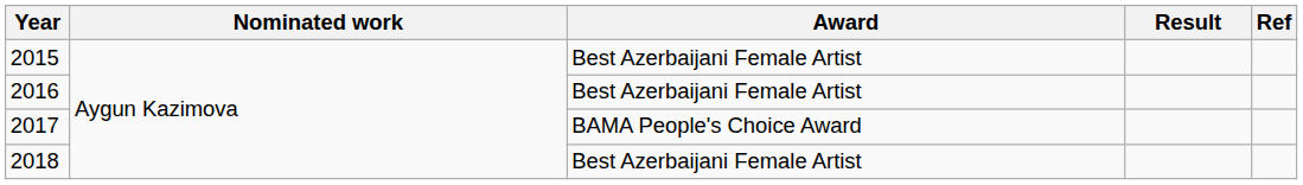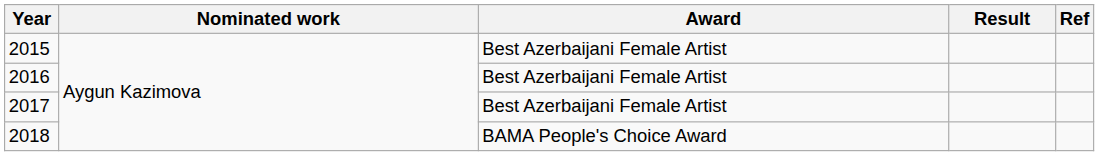 <table class="wikitable" style="width:75%;">
 <tr>
 <th width=5%>Year</th>
 <th style="width:40%;">Nominated work</th>
 <th style="width:45%;">Award</th>
 <th style="width:10%;">Result</th>
 <th style="width:5%;">Ref</th>
 </tr>
 <tr>
 <td>2015</td>
 <td rowspan="4">Aygun Kazimova</td>
 <td Daf Bama Music Awards for Best Azerbaijani Female>Best Azerbaijani Female Artist</td>
 <td></td>
 <td style="text-align:center;"></td>
 </tr>
 <tr>
 <td>2016</td>
 <td Daf Bama Music Awards for Best Azerbaijani Female>Best Azerbaijani Female Artist</td>
 <td></td>
 <td style="text-align:center;"></td>
 </tr>
 <tr>
 <td>2017</td>
-<td Daf Bama Music Awards for BAMA People's Choice Award>BAMA People's Choice Award</td>
+<td Daf Bama Music Awards for Best Azerbaijani Female>Best Azerbaijani Female Artist</td>
 <td></td>
 <td style="text-align:center;"></td>
 </tr>
 <tr>
 <td>2018</td>
-<td Daf Bama Music Awards for Best Azerbaijani Female>Best Azerbaijani Female Artist</td>
+<td Daf Bama Music Awards for BAMA People's Choice Award>BAMA People's Choice Award</td>
 <td></td>
 <td></td>
 </tr>
 </table>
